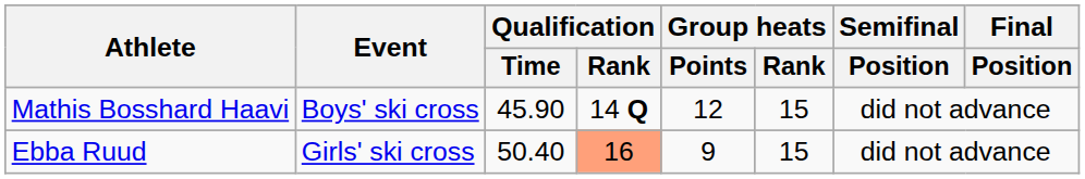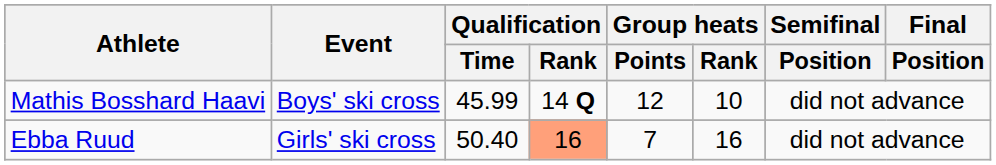 <table class="wikitable" style="font-size:90%">
 <tr>
 <th rowspan="2">Athlete</th>
 <th rowspan="2">Event</th>
 <th colspan=2>Qualification</th>
 <th colspan=2>Group heats</th>
 <th>Semifinal</th>
 <th>Final</th>
 </tr>
 <tr style="font-size:95%">
 <th>Time</th>
 <th>Rank</th>
 <th>Points</th>
 <th>Rank</th>
 <th>Position</th>
 <th>Position</th>
 </tr>
 <tr align=center>
 <td align=left><a href='#'>Mathis Bosshard Haavi</a></td>
 <td align=left><a href='#'>Boys' ski cross</a></td>
-<td>45.90</td>
+<td>45.99</td>
 <td>14 <strong>Q</strong></td>
 <td>12</td>
-<td>15</td>
+<td>10</td>
 <td colspan=2>did not advance</td>
 </tr>
 <tr align=center>
 <td align=left><a href='#'>Ebba Ruud</a></td>
 <td align=left><a href='#'>Girls' ski cross</a></td>
 <td>50.40</td>
 <td style="background: lightsalmon;">16</td>
-<td>9</td>
-<td>15</td>
+<td>7</td>
+<td>16</td>
 <td colspan=2>did not advance</td>
 </tr>
 </table>
